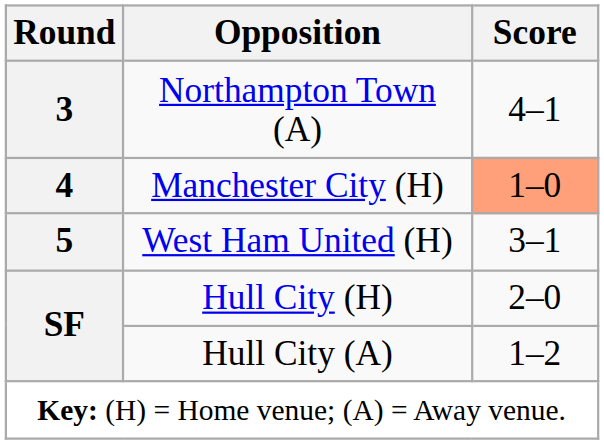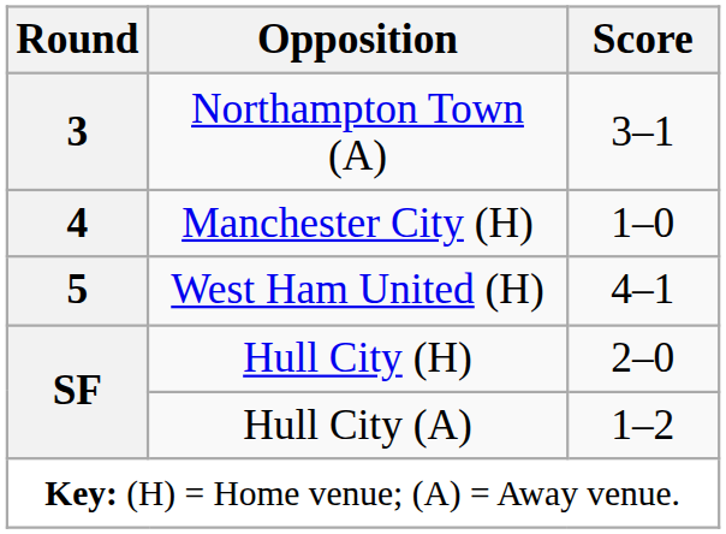 <table class="wikitable plainrowheaders" style="text-align:center;margin-left:1em;float:right">
 <tr>
 <th width="25">Round</th>
 <th width="150">Opposition</th>
 <th width="50">Score</th>
 </tr>
 <tr>
 <th scope=row style="text-align:center">3</th>
 <td><a href='#'>Northampton Town</a> (A)</td>
-<td>4–1</td>
+<td>3–1</td>
 </tr>
 <tr>
 <th scope=row style="text-align:center">4</th>
 <td><a href='#'>Manchester City</a> (H)</td>
-<td style="background: lightsalmon;">1–0</td>
+<td>1–0</td>
 </tr>
 <tr>
 <th scope=row style="text-align:center">5</th>
 <td><a href='#'>West Ham United</a> (H)</td>
-<td>3–1</td>
+<td>4–1</td>
 </tr>
 <tr>
 <th scope=row style="text-align:center" rowspan="2">SF</th>
 <td><a href='#'>Hull City</a> (H)</td>
 <td>2–0</td>
 </tr>
 <tr>
 <td>Hull City (A)</td>
 <td>1–2</td>
 </tr>
 <tr>
 <td colspan="3" style="background-color:white;"><small><strong>Key:</strong> (H) = Home venue; (A) = Away venue.</small></td>
 </tr>
 </table>
